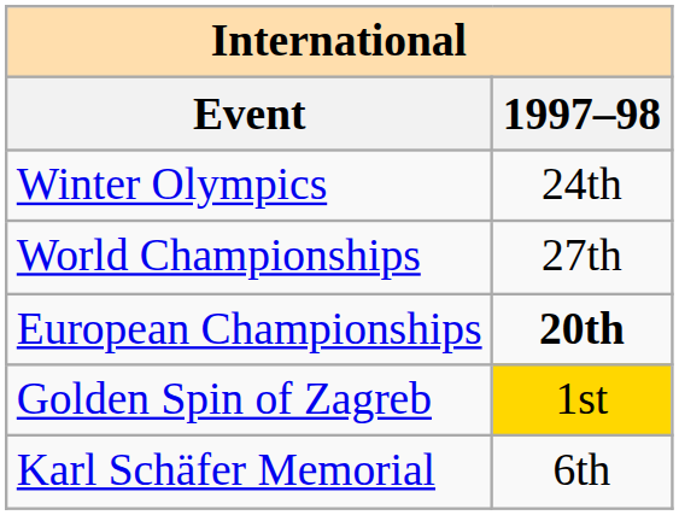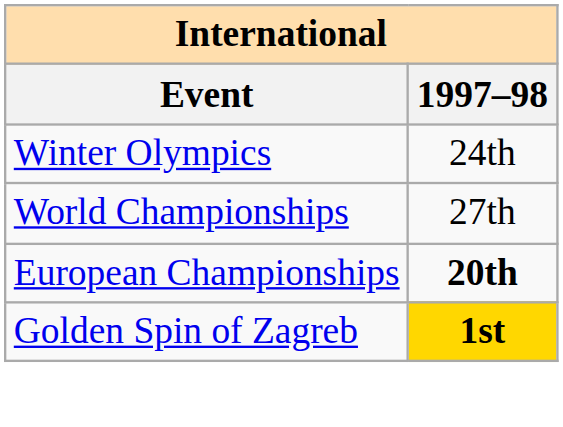 <table class="wikitable" style="text-align:center">
 <tr>
 <th style="background-color: #ffdead; " colspan=2 align=center>International</th>
 </tr>
 <tr>
 <th>Event</th>
 <th>1997–98</th>
 </tr>
 <tr>
 <td align=left><a href='#'>Winter Olympics</a></td>
 <td>24th</td>
 </tr>
 <tr>
 <td align=left><a href='#'>World Championships</a></td>
 <td>27th</td>
 </tr>
 <tr>
 <td align=left><a href='#'>European Championships</a></td>
 <td><strong>20th</strong></td>
 </tr>
 <tr>
 <td align=left><a href='#'>Golden Spin of Zagreb</a></td>
-<td bgcolor=gold>1st</td>
-</tr>
-<tr>
-<td align=left><a href='#'>Karl Schäfer Memorial</a></td>
-<td>6th</td>
+<td bgcolor=gold><strong>1st</strong></td>
 </tr>
 </table>
